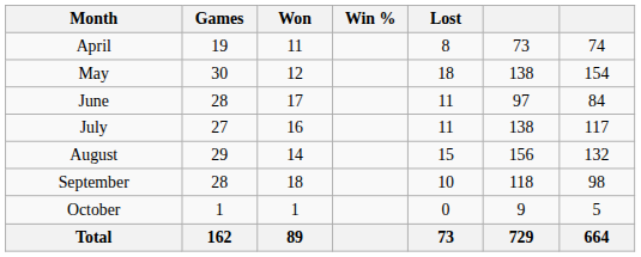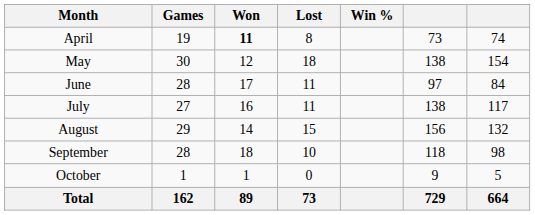 <table class="wikitable" style="font-size:95%; text-align:center; width:38em;margin:0.5em auto;">
 <tr>
 <th width="28%">Month</th>
 <th width="12%">Games</th>
 <th width="12%">Won</th>
+<th width="12%">Lost</th>
 <th width="12%">Win %</th>
-<th width="12%">Lost</th>
 <th width="12%"></th>
 <th width="12%"></th>
 </tr>
 <tr>
 <td>April</td>
 <td>19</td>
-<td>11</td>
+<td><strong>11</strong></td>
+<td>8</td>
 <td></td>
-<td>8</td>
 <td>73</td>
 <td>74</td>
 </tr>
 <tr>
 <td>May</td>
 <td>30</td>
 <td>12</td>
+<td>18</td>
 <td></td>
-<td>18</td>
 <td>138</td>
 <td>154</td>
 </tr>
 <tr>
 <td>June</td>
 <td>28</td>
 <td>17</td>
+<td>11</td>
 <td></td>
-<td>11</td>
 <td>97</td>
 <td>84</td>
 </tr>
 <tr>
 <td>July</td>
 <td>27</td>
 <td>16</td>
+<td>11</td>
 <td></td>
-<td>11</td>
 <td>138</td>
 <td>117</td>
 </tr>
 <tr>
 <td>August</td>
 <td>29</td>
 <td>14</td>
+<td>15</td>
 <td></td>
-<td>15</td>
 <td>156</td>
 <td>132</td>
 </tr>
 <tr>
 <td>September</td>
 <td>28</td>
 <td>18</td>
+<td>10</td>
 <td></td>
-<td>10</td>
 <td>118</td>
 <td>98</td>
 </tr>
 <tr>
 <td>October</td>
 <td>1</td>
 <td>1</td>
+<td>0</td>
 <td></td>
-<td>0</td>
 <td>9</td>
 <td>5</td>
 </tr>
 <tr>
 <th>Total</th>
 <th>162</th>
 <th>89</th>
+<th>73</th>
 <th></th>
-<th>73</th>
 <th>729</th>
 <th>664</th>
 </tr>
 </table>
